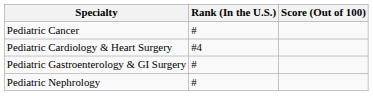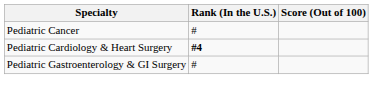 <table class="wikitable">
 <tr>
 <th>Specialty</th>
 <th>Rank (In the U.S.)</th>
 <th>Score (Out of 100)</th>
 </tr>
 <tr>
 <td>Pediatric Cancer</td>
 <td>#</td>
 <td></td>
 </tr>
 <tr>
 <td>Pediatric Cardiology & Heart Surgery</td>
-<td>#4</td>
+<td><strong>#4</strong></td>
 <td></td>
 </tr>
 <tr>
 <td>Pediatric Gastroenterology & GI Surgery</td>
 <td>#</td>
 <td></td>
 </tr>
-<tr>
-<td>Pediatric Nephrology</td>
-<td>#</td>
-<td></td>
-</tr>
 </table>
